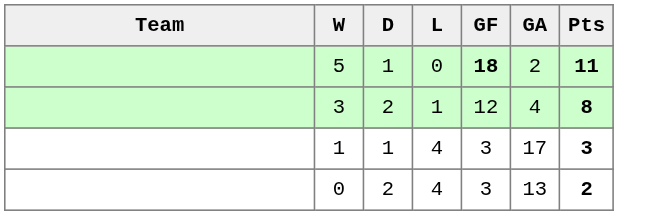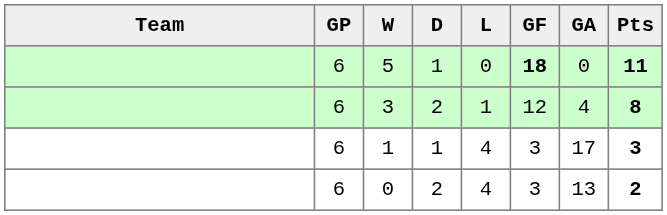 <table style=border-collapse:collapse border=1 cellspacing=0 cellpadding=5>
 <tr align=center bgcolor=#efefef>
 <th width=185>Team</th>
+<th width=20>GP</th>
 <th width=20>W</th>
 <th width=20>D</th>
 <th width=20>L</th>
 <th width=20>GF</th>
 <th width=20>GA</th>
 <th width=20>Pts</th>
 </tr>
 <tr bgcolor=#ccffcc align=center>
 <td style="text-align:left;"></td>
+<td>6</td>
 <td>5</td>
 <td>1</td>
 <td>0</td>
 <td><strong>18</strong></td>
-<td>2</td>
+<td>0</td>
 <td><strong>11</strong></td>
 </tr>
 <tr bgcolor=#ccffcc align=center>
 <td style="text-align:left;"></td>
+<td>6</td>
 <td>3</td>
 <td>2</td>
 <td>1</td>
 <td>12</td>
 <td>4</td>
 <td><strong>8</strong></td>
 </tr>
 <tr align=center>
 <td style="text-align:left;"></td>
+<td>6</td>
 <td>1</td>
 <td>1</td>
 <td>4</td>
 <td>3</td>
 <td>17</td>
 <td><strong>3</strong></td>
 </tr>
 <tr align=center>
 <td style="text-align:left;"></td>
+<td>6</td>
 <td>0</td>
 <td>2</td>
 <td>4</td>
 <td>3</td>
 <td>13</td>
 <td><strong>2</strong></td>
 </tr>
 </table>
